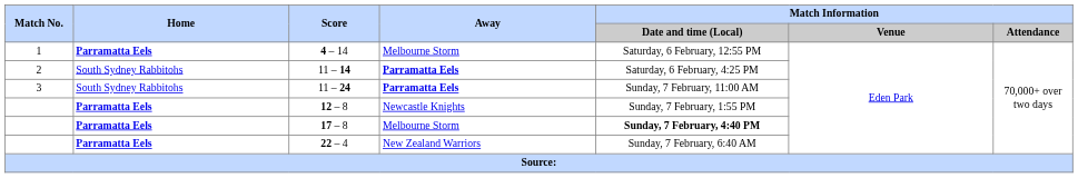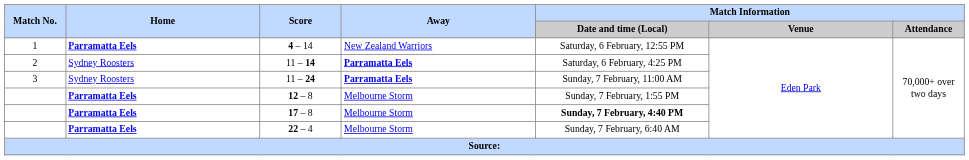 <table border="1" cellpadding="3" cellspacing="0" style="border-collapse:collapse; font-size:80%; text-align:center; width:100%;">
 <tr style="background:#c1d8ff;">
 <th rowspan="2" style="width:6%;">Match No.</th>
 <th rowspan="2" style="width:19%;">Home</th>
 <th rowspan="2" style="width:8%;">Score</th>
 <th rowspan="2" style="width:19%;">Away</th>
 <th colspan=6>Match Information</th>
 </tr>
 <tr style="background:#ccc;">
 <th width=17%>Date and time (Local)</th>
 <th width=18%>Venue</th>
 <th width=7%>Attendance</th>
 </tr>
 <tr style="text-align:center;">
 <td align=center>1</td>
 <td style="text-align:left;"><strong> <a href='#'>Parramatta Eels</a></strong></td>
 <td><strong>4</strong> – 14</td>
-<td style="text-align:left;"> <a href='#'>Melbourne Storm</a></td>
+<td style="text-align:left;"> <a href='#'>New Zealand Warriors</a></td>
 <td>Saturday, 6 February, 12:55 PM</td>
 <td rowspan=6><a href='#'>Eden Park</a></td>
 <td rowspan=6>70,000+ over two days</td>
 </tr>
 <tr style="text-align:center;">
 <td align=center>2</td>
-<td style="text-align:left;"> <a href='#'>South Sydney Rabbitohs</a></td>
+<td style="text-align:left;"> <a href='#'>Sydney Roosters</a></td>
 <td>11 – <strong>14</strong></td>
 <td style="text-align:left;"><strong> <a href='#'>Parramatta Eels</a></strong></td>
 <td>Saturday, 6 February, 4:25 PM</td>
 </tr>
 <tr style="text-align:center;">
 <td align=center>3</td>
-<td style="text-align:left;"> <a href='#'>South Sydney Rabbitohs</a></td>
+<td style="text-align:left;"> <a href='#'>Sydney Roosters</a></td>
 <td>11 – <strong>24</strong></td>
 <td style="text-align:left;"><strong> <a href='#'>Parramatta Eels</a></strong></td>
 <td>Sunday, 7 February, 11:00 AM</td>
 </tr>
 <tr style="text-align:center;">
 <td align=center></td>
 <td style="text-align:left;"><strong> <a href='#'>Parramatta Eels</a></strong></td>
 <td><strong>12</strong> – 8</td>
-<td style="text-align:left;"> <a href='#'>Newcastle Knights</a></td>
+<td style="text-align:left;"> <a href='#'>Melbourne Storm</a></td>
 <td>Sunday, 7 February, 1:55 PM</td>
 </tr>
 <tr style="text-align:center;">
 <td align=center></td>
 <td style="text-align:left;"><strong> <a href='#'>Parramatta Eels</a></strong></td>
 <td><strong>17</strong> – 8</td>
 <td style="text-align:left;"> <a href='#'>Melbourne Storm</a></td>
 <td><strong>Sunday, 7 February, 4:40 PM</strong></td>
 </tr>
 <tr style="text-align:center;">
 <td align=center></td>
 <td style="text-align:left;"><strong> <a href='#'>Parramatta Eels</a></strong></td>
 <td><strong>22</strong> – 4</td>
-<td style="text-align:left;"> <a href='#'>New Zealand Warriors</a></td>
+<td style="text-align:left;"> <a href='#'>Melbourne Storm</a></td>
 <td>Sunday, 7 February, 6:40 AM</td>
 </tr>
 <tr style="background:#c1d8ff;">
 <th colspan=12>Source:</th>
 </tr>
 </table>
